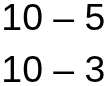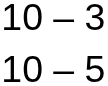 <table style="text-align:center">
 <tr>
 <th width=200></th>
 <th width=100></th>
 <th width=200></th>
 </tr>
 <tr>
 <td align=right><strong></strong></td>
-<td>10 – 5</td>
+<td>10 – 3</td>
 <td align=left></td>
 </tr>
 <tr>
 <td align=right><strong></strong></td>
-<td>10 – 3</td>
+<td>10 – 5</td>
 <td align=left></td>
 </tr>
 </table>
